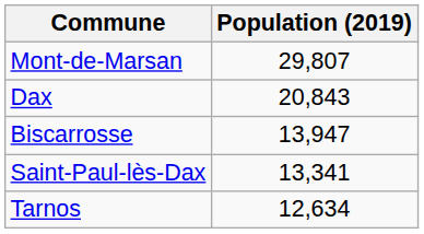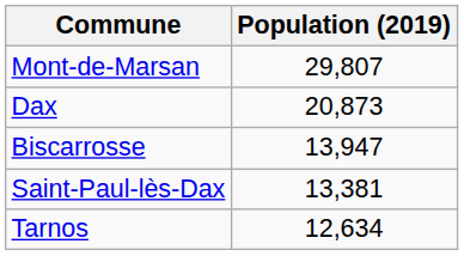 <table class=wikitable>
 <tr>
 <th>Commune</th>
 <th>Population (2019)</th>
 </tr>
 <tr>
 <td><a href='#'>Mont-de-Marsan</a></td>
 <td style="text-align: center;">29,807</td>
 </tr>
 <tr>
 <td><a href='#'>Dax</a></td>
-<td style="text-align: center;">20,843</td>
+<td style="text-align: center;">20,873</td>
 </tr>
 <tr>
 <td><a href='#'>Biscarrosse</a></td>
 <td style="text-align: center;">13,947</td>
 </tr>
 <tr>
 <td><a href='#'>Saint-Paul-lès-Dax</a></td>
-<td style="text-align: center;">13,341</td>
+<td style="text-align: center;">13,381</td>
 </tr>
 <tr>
 <td><a href='#'>Tarnos</a></td>
 <td style="text-align: center;">12,634</td>
 </tr>
 </table>
